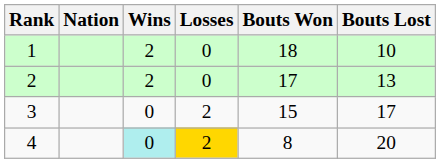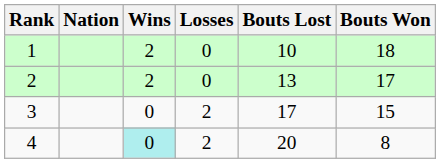 <table class="wikitable sortable" style="text-align:center">
 <tr>
 <th>Rank</th>
 <th>Nation</th>
 <th>Wins</th>
 <th>Losses</th>
+<th>Bouts Lost</th>
 <th>Bouts Won</th>
-<th>Bouts Lost</th>
 </tr>
 <tr style="background:#cfc;">
 <td>1</td>
 <td align=left></td>
 <td>2</td>
 <td>0</td>
+<td>10</td>
 <td>18</td>
-<td>10</td>
 </tr>
 <tr style= "background:#cfc;">
 <td>2</td>
 <td align=left></td>
 <td>2</td>
 <td>0</td>
+<td>13</td>
 <td>17</td>
-<td>13</td>
 </tr>
 <tr>
 <td>3</td>
 <td align=left></td>
 <td>0</td>
 <td>2</td>
+<td>17</td>
 <td>15</td>
-<td>17</td>
 </tr>
 <tr>
 <td>4</td>
 <td align=left></td>
 <td style="background: paleturquoise;">0</td>
-<td style="background: gold;">2</td>
+<td>2</td>
+<td>20</td>
 <td>8</td>
-<td>20</td>
 </tr>
 </table>
